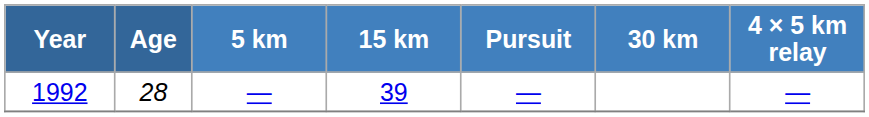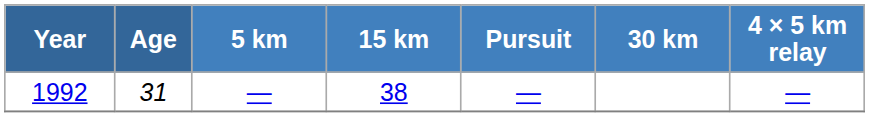 <table class="wikitable" style="font-size:95%; text-align:center; border:grey solid 1px; border-collapse:collapse; background:#ffffff;">
 <tr>
 <th style="background-color:#369; color:white; width:60px;"> Year </th>
 <th style="background-color:#369; color:white; width:40px;"> Age </th>
 <th style="background-color:#4180be; color:white; width:75px;"> 5 km </th>
 <th style="background-color:#4180be; color:white; width:75px;"> 15 km </th>
 <th style="background-color:#4180be; color:white; width:75px;"> Pursuit </th>
 <th style="background-color:#4180be; color:white; width:75px;"> 30 km </th>
 <th style="background-color:#4180be; color:white; width:75px;"> 4 × 5 km <br> relay </th>
 </tr>
 <tr>
 <td><a href='#'>1992</a></td>
-<td><em>28</em></td>
+<td><em>31</em></td>
 <td><a href='#'>—</a></td>
-<td><a href='#'>39</a></td>
+<td><a href='#'>38</a></td>
 <td><a href='#'>—</a></td>
 <td><a href='#'></a></td>
 <td><a href='#'>—</a></td>
 </tr>
 <tr>
 </tr>
 </table>
